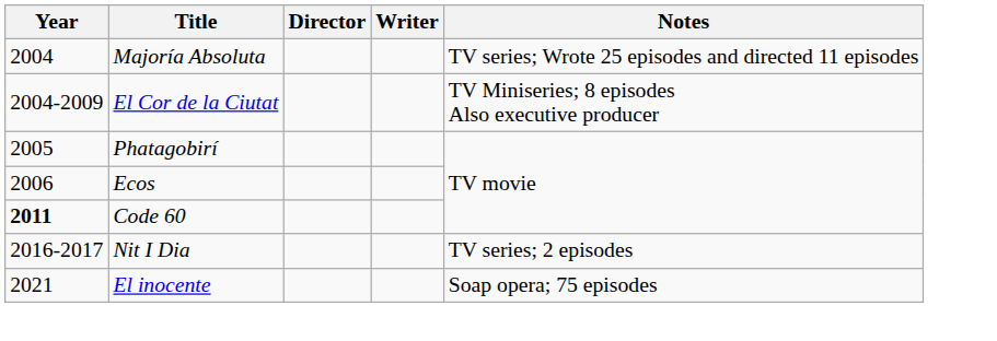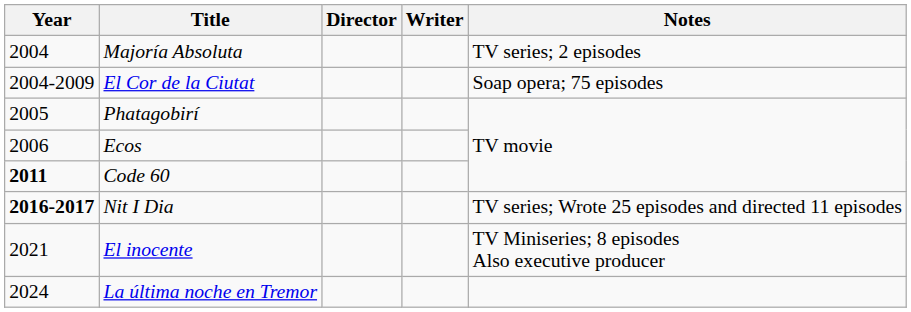 <table class="sortable wikitable">
 <tr>
 <th>Year</th>
 <th>Title</th>
 <th>Director</th>
 <th>Writer</th>
 <th>Notes</th>
 </tr>
 <tr>
 <td>2004</td>
 <td><em>Majoría Absoluta</em></td>
 <td></td>
 <td></td>
-<td>TV series; Wrote 25 episodes and directed 11 episodes</td>
+<td>TV series; 2 episodes</td>
 </tr>
 <tr>
 <td>2004-2009</td>
 <td><em><a href='#'>El Cor de la Ciutat</a></em></td>
 <td></td>
 <td></td>
-<td>TV Miniseries; 8 episodes <br>Also executive producer</td>
+<td>Soap opera; 75 episodes</td>
 </tr>
 <tr>
 <td>2005</td>
 <td><em>Phatagobirí</em></td>
 <td></td>
 <td></td>
 <td rowspan=3>TV movie</td>
 </tr>
 <tr>
 <td>2006</td>
 <td><em>Ecos</em></td>
 <td></td>
 <td></td>
 </tr>
 <tr>
 <td><strong>2011</strong></td>
 <td><em>Code 60</em></td>
 <td></td>
 <td></td>
 </tr>
 <tr>
-<td>2016-2017</td>
+<td><strong>2016-2017</strong></td>
 <td><em>Nit I Dia</em></td>
 <td></td>
 <td></td>
-<td>TV series; 2 episodes</td>
+<td>TV series; Wrote 25 episodes and directed 11 episodes</td>
 </tr>
 <tr>
 <td>2021</td>
 <td><em><a href='#'>El inocente</a></em></td>
 <td></td>
 <td></td>
-<td>Soap opera; 75 episodes</td>
+<td>TV Miniseries; 8 episodes <br>Also executive producer</td>
+</tr>
+<tr>
+<td>2024</td>
+<td><em><a href='#'>La última noche en Tremor</a></em></td>
+<td></td>
+<td></td>
+<td></td>
 </tr>
 </table>
